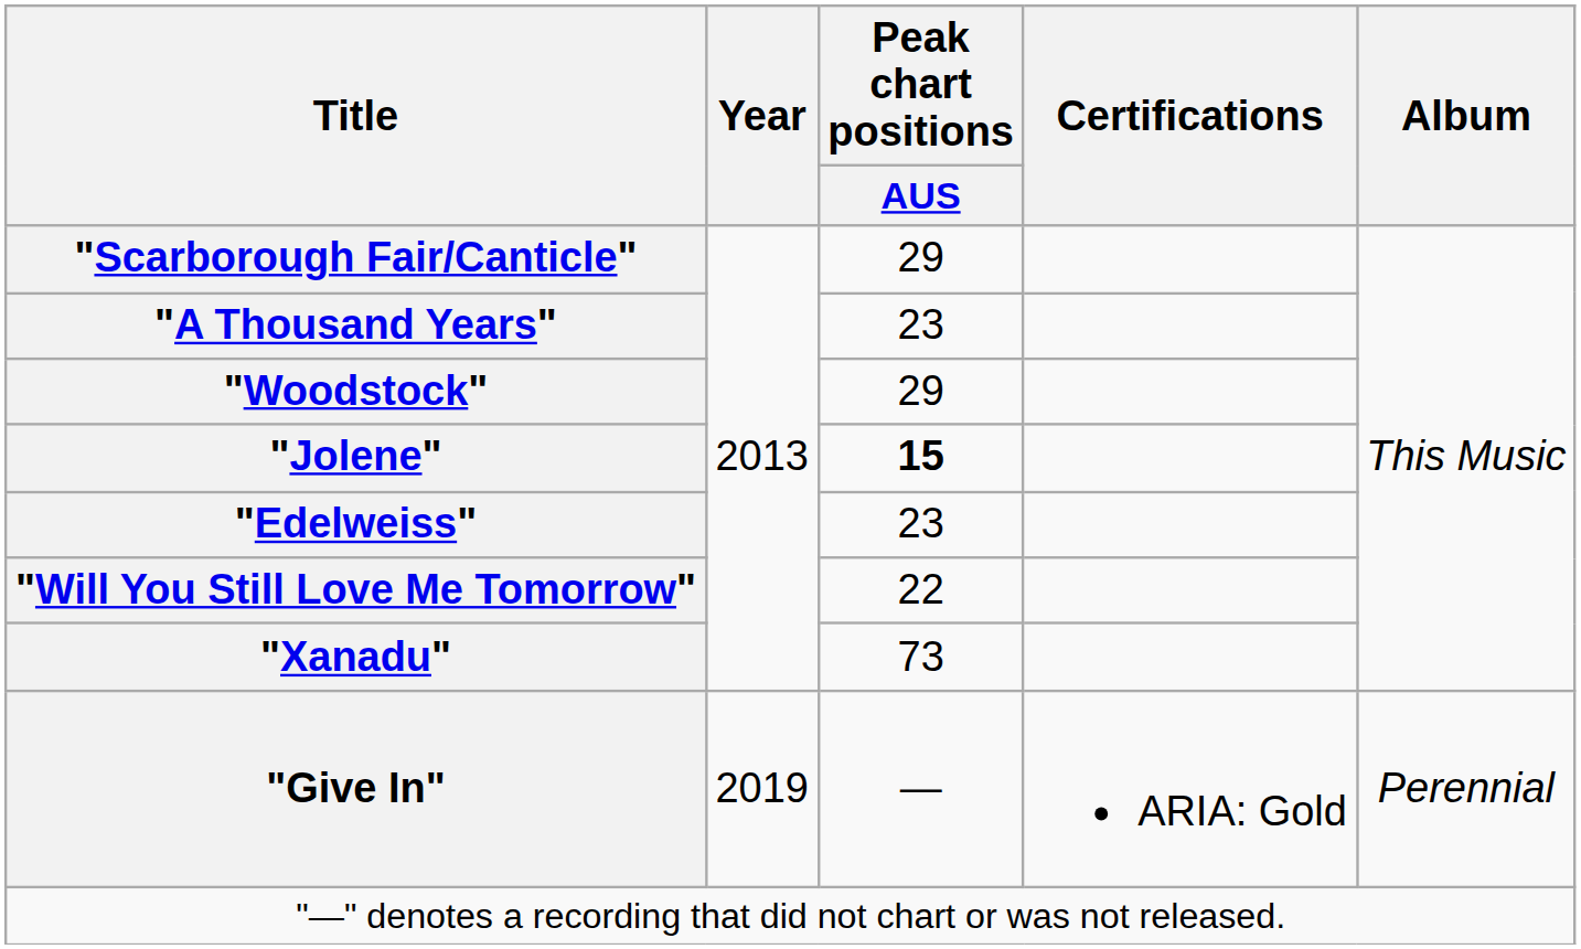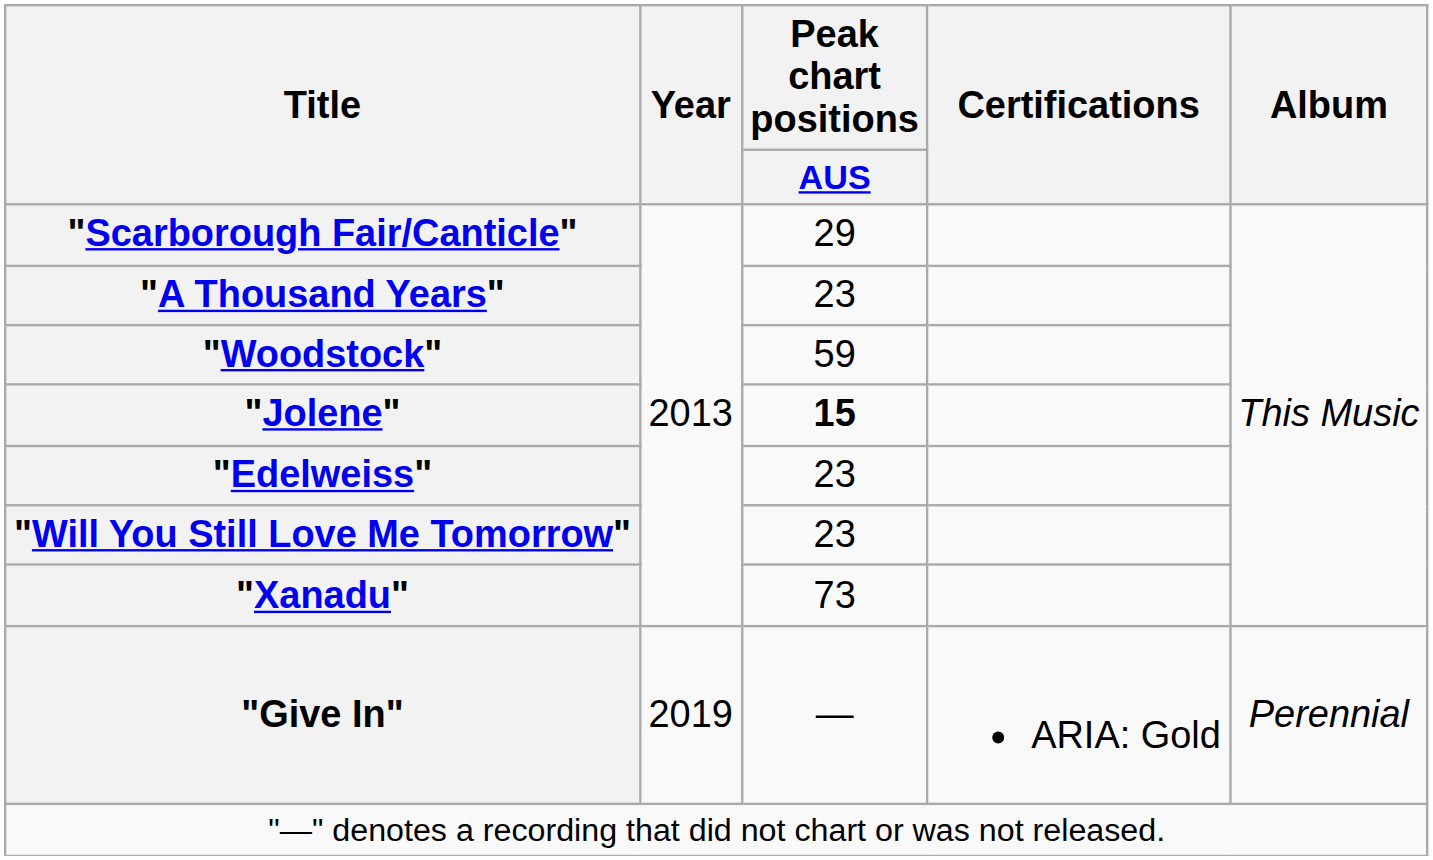 <table class="wikitable plainrowheaders" style="text-align:center">
 <tr>
 <th scope="col" rowspan="2">Title</th>
 <th scope="col" rowspan="2">Year</th>
 <th scope="col">Peak chart positions</th>
 <th scope="col" rowspan="2">Certifications</th>
 <th scope="col" rowspan="2">Album</th>
 </tr>
 <tr>
 <th scope="col" style="width:3em;font-size:90%;"><a href='#'>AUS</a><br></th>
 </tr>
 <tr>
 <th scope="row">"<a href='#'>Scarborough Fair/Canticle</a>"</th>
 <td rowspan="7">2013</td>
 <td>29</td>
 <td></td>
 <td rowspan="7"><em>This Music</em></td>
 </tr>
 <tr>
 <th scope="row">"<a href='#'>A Thousand Years</a>"</th>
 <td>23</td>
 <td></td>
 </tr>
 <tr>
 <th scope="row">"<a href='#'>Woodstock</a>"</th>
-<td>29</td>
+<td>59</td>
 <td></td>
 </tr>
 <tr>
 <th scope="row">"<a href='#'>Jolene</a>"</th>
 <td><strong>15</strong></td>
 <td></td>
 </tr>
 <tr>
 <th scope="row">"<a href='#'>Edelweiss</a>"</th>
 <td>23</td>
 <td></td>
 </tr>
 <tr>
 <th scope="row">"<a href='#'>Will You Still Love Me Tomorrow</a>"</th>
-<td>22</td>
+<td>23</td>
 <td></td>
 </tr>
 <tr>
 <th scope="row">"<a href='#'>Xanadu</a>"</th>
 <td>73</td>
 <td></td>
 </tr>
 <tr>
 <th scope="row">"Give In"</th>
 <td>2019</td>
 <td>—</td>
 <td><br><ul><li>ARIA: Gold</li></ul></td>
 <td><em>Perennial</em></td>
 </tr>
 <tr>
 <td colspan="6" style="font-size:85%">"—" denotes a recording that did not chart or was not released.</td>
 </tr>
 </table>
